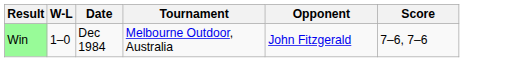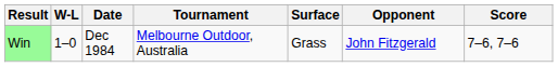 <table class="sortable wikitable">
 <tr>
 <th>Result</th>
 <th style="width:30px"  class="unsortable">W-L</th>
 <th style="width:55px">Date</th>
 <th style="width:180px">Tournament</th>
+<th style="width:50px">Surface</th>
 <th style="width:140px">Opponent</th>
 <th style="width:100px" class="unsortable">Score</th>
 </tr>
 <tr>
 <td style="background:#98fb98;">Win</td>
 <td>1–0</td>
 <td>Dec 1984</td>
 <td><a href='#'>Melbourne Outdoor</a>, Australia</td>
+<td>Grass</td>
 <td> <a href='#'>John Fitzgerald</a></td>
 <td>7–6, 7–6</td>
 </tr>
 </table>
